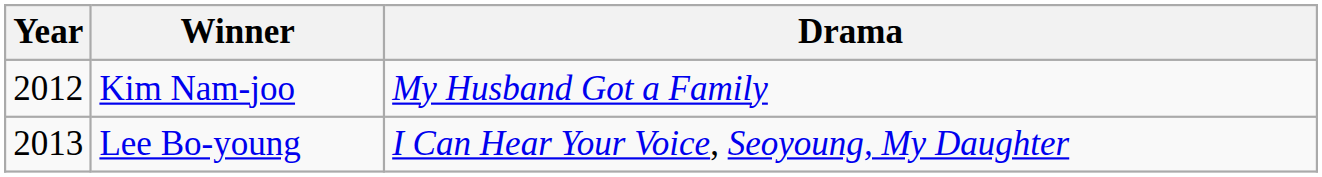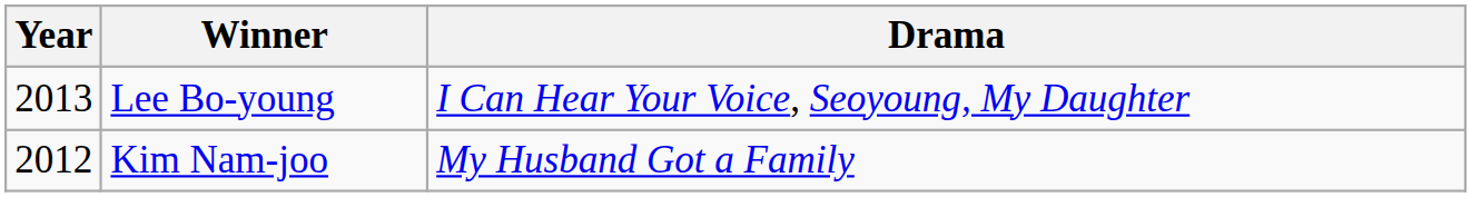 <table class="wikitable" style="width:600px">
 <tr>
 <th width=10>Year</th>
 <th>Winner</th>
 <th>Drama</th>
 </tr>
 <tr>
+<td>2013</td>
+<td><a href='#'>Lee Bo-young</a></td>
+<td><em><a href='#'>I Can Hear Your Voice</a></em>, <em><a href='#'>Seoyoung, My Daughter</a></em></td>
+</tr>
+<tr>
 <td>2012</td>
 <td><a href='#'>Kim Nam-joo</a></td>
 <td><em><a href='#'>My Husband Got a Family</a></em></td>
 </tr>
-<tr>
-<td>2013</td>
-<td><a href='#'>Lee Bo-young</a></td>
-<td><em><a href='#'>I Can Hear Your Voice</a></em>, <em><a href='#'>Seoyoung, My Daughter</a></em></td>
-</tr>
 </table>
